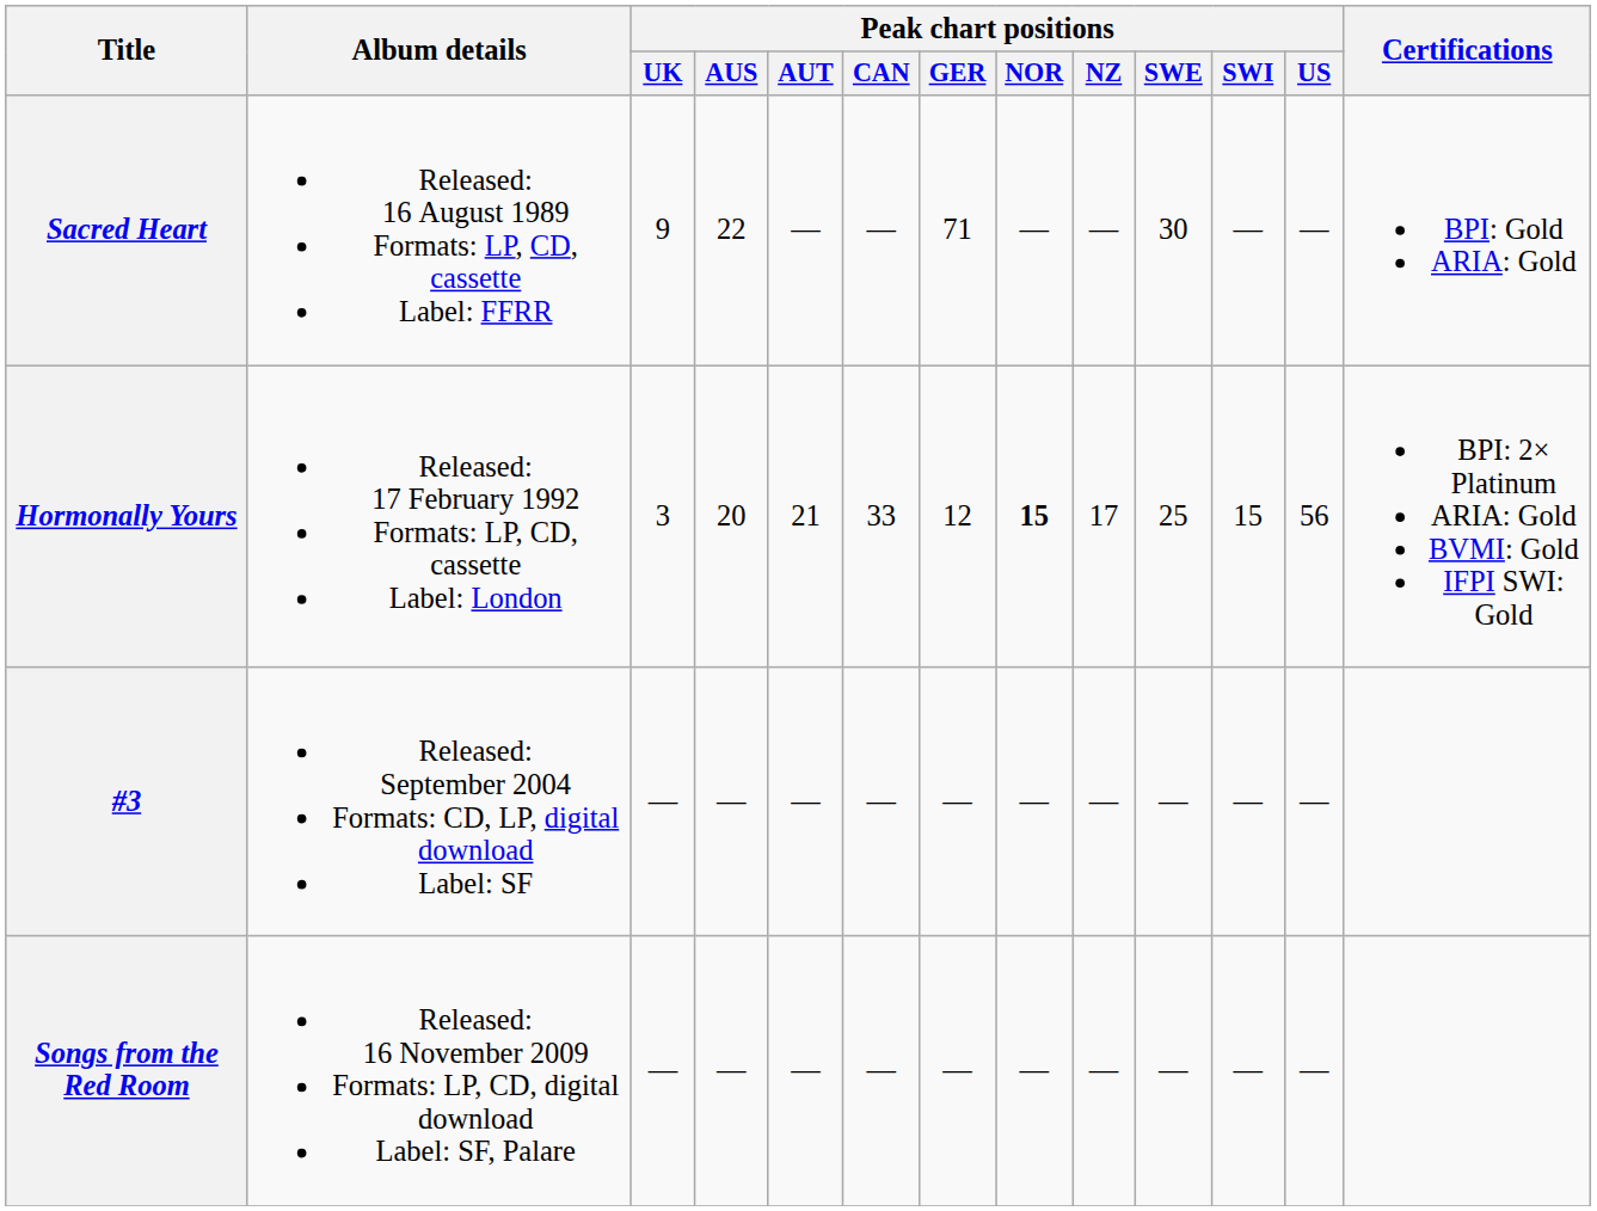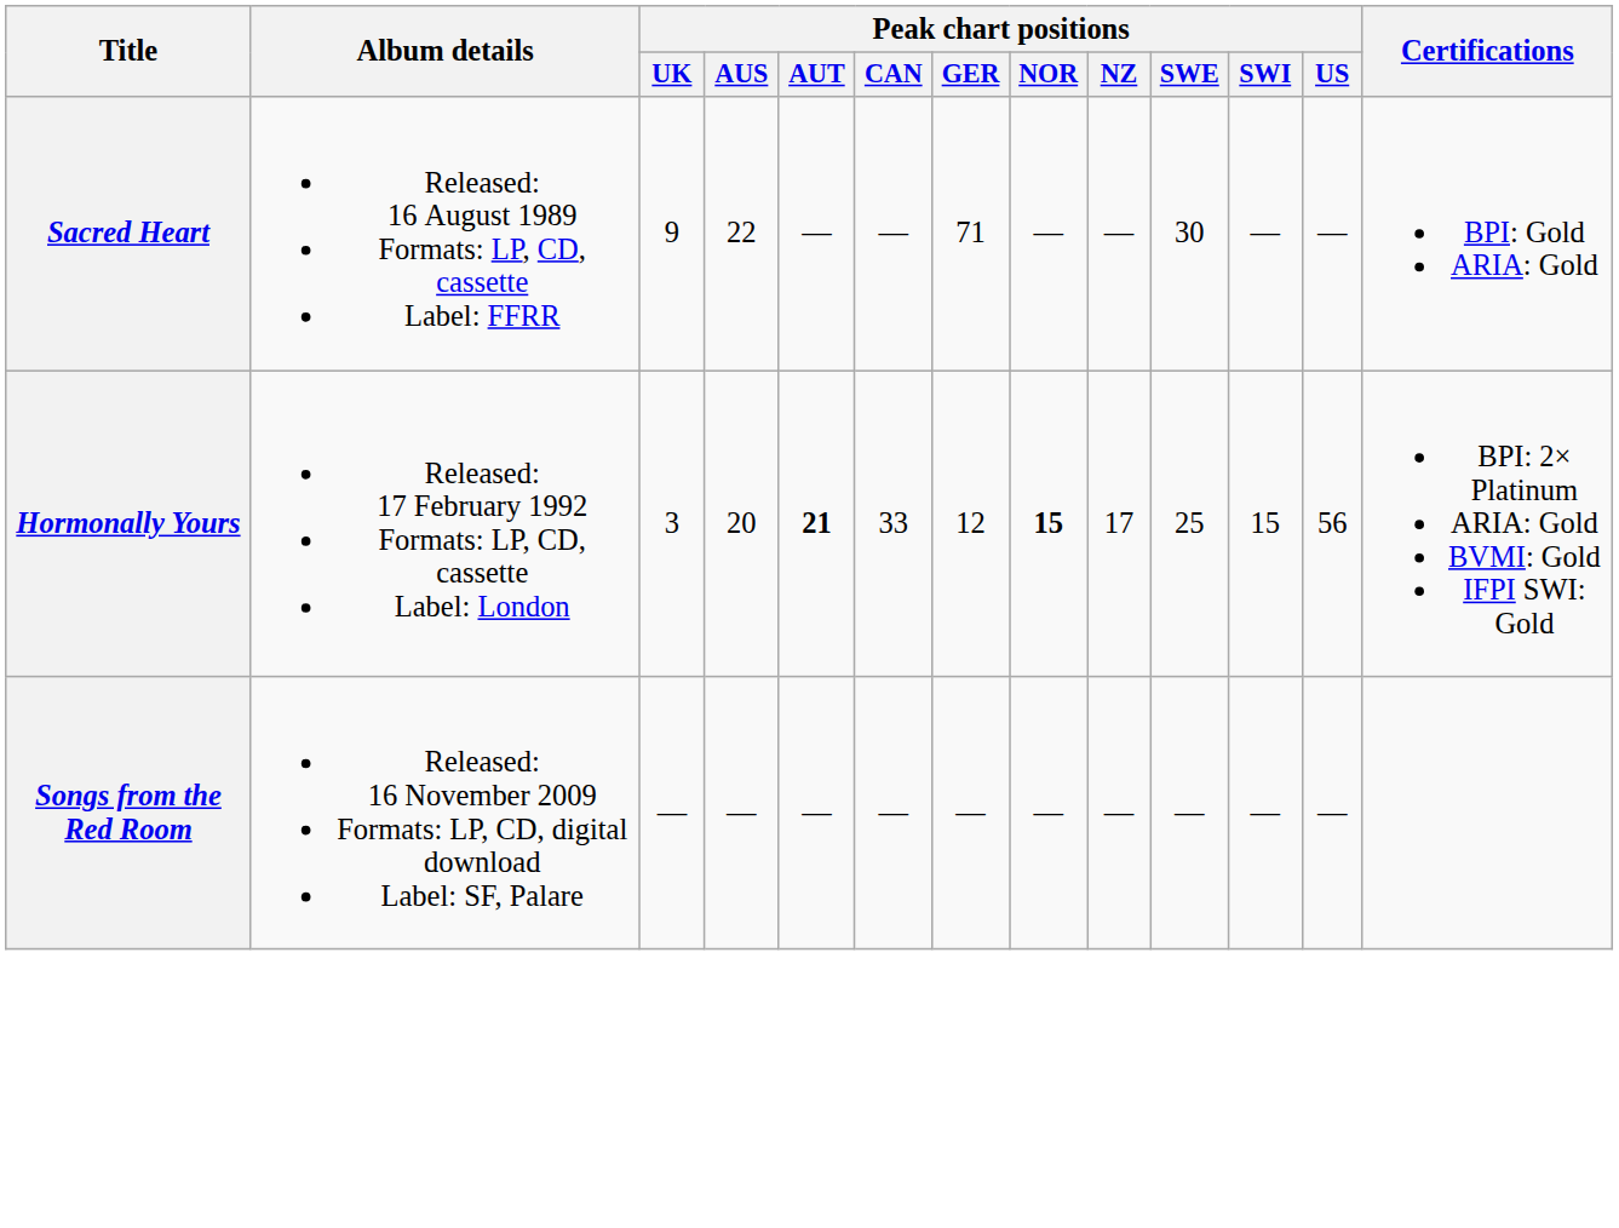 <table class="wikitable plainrowheaders" style="text-align:center;">
 <tr>
 <th scope="col" rowspan="2" style="width:14em;">Title</th>
 <th scope="col" rowspan="2" style="width:18em;">Album details</th>
 <th scope="col" colspan="10">Peak chart positions</th>
 <th scope="col" rowspan="2" style="width:12em;"><a href='#'>Certifications</a></th>
 </tr>
 <tr>
 <th scope="col" style="width:3em;font-size:90%;"><a href='#'>UK</a><br></th>
 <th scope="col" style="width:3em;font-size:90%;"><a href='#'>AUS</a><br></th>
 <th scope="col" style="width:3em;font-size:90%;"><a href='#'>AUT</a><br></th>
 <th scope="col" style="width:3em;font-size:90%;"><a href='#'>CAN</a><br></th>
 <th scope="col" style="width:3em;font-size:90%;"><a href='#'>GER</a><br></th>
 <th scope="col" style="width:3em;font-size:90%;"><a href='#'>NOR</a><br></th>
 <th scope="col" style="width:3em;font-size:90%;"><a href='#'>NZ</a><br></th>
 <th scope="col" style="width:3em;font-size:90%;"><a href='#'>SWE</a><br></th>
 <th scope="col" style="width:3em;font-size:90%;"><a href='#'>SWI</a><br></th>
 <th scope="col" style="width:3em;font-size:90%;"><a href='#'>US</a><br></th>
 </tr>
 <tr>
 <th scope="row"><em><a href='#'>Sacred Heart</a></em></th>
 <td><br><ul><li>Released: 16 August 1989</li><li>Formats: <a href='#'>LP</a>, <a href='#'>CD</a>, <a href='#'>cassette</a></li><li>Label: <a href='#'>FFRR</a></li></ul></td>
 <td>9</td>
 <td>22</td>
 <td>—</td>
 <td>—</td>
 <td>71</td>
 <td>—</td>
 <td>—</td>
 <td>30</td>
 <td>—</td>
 <td>—</td>
 <td><br><ul><li><a href='#'>BPI</a>: Gold</li><li><a href='#'>ARIA</a>: Gold</li></ul></td>
 </tr>
 <tr>
 <th scope="row"><em><a href='#'>Hormonally Yours</a></em></th>
 <td><br><ul><li>Released: 17 February 1992</li><li>Formats: LP, CD, cassette</li><li>Label: <a href='#'>London</a></li></ul></td>
 <td>3</td>
 <td>20</td>
-<td>21</td>
+<td><strong>21</strong></td>
 <td>33</td>
 <td>12</td>
 <td><strong>15</strong></td>
 <td>17</td>
 <td>25</td>
 <td>15</td>
 <td>56</td>
 <td><br><ul><li>BPI: 2× Platinum</li><li>ARIA: Gold</li><li><a href='#'>BVMI</a>: Gold</li><li><a href='#'>IFPI</a> SWI: Gold</li></ul></td>
-</tr>
-<tr>
-<th scope="row"><em><a href='#'>#3</a></em></th>
-<td><br><ul><li>Released: September 2004</li><li>Formats: CD, LP, <a href='#'>digital download</a></li><li>Label: SF</li></ul></td>
-<td>—</td>
-<td>—</td>
-<td>—</td>
-<td>—</td>
-<td>—</td>
-<td>—</td>
-<td>—</td>
-<td>—</td>
-<td>—</td>
-<td>—</td>
-<td></td>
 </tr>
 <tr>
 <th scope="row"><em><a href='#'>Songs from the Red Room</a></em></th>
 <td><br><ul><li>Released: 16 November 2009</li><li>Formats: LP, CD, digital download</li><li>Label: SF, Palare</li></ul></td>
 <td>—</td>
 <td>—</td>
 <td>—</td>
 <td>—</td>
 <td>—</td>
 <td>—</td>
 <td>—</td>
 <td>—</td>
 <td>—</td>
 <td>—</td>
 <td></td>
 </tr>
 </table>
